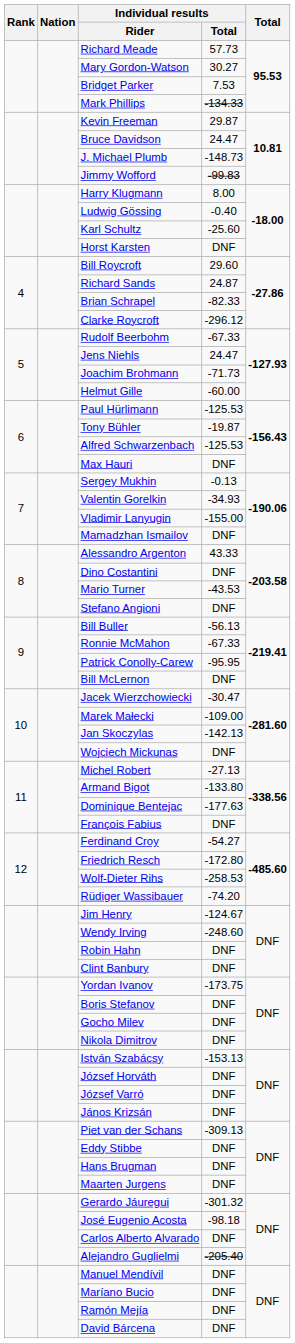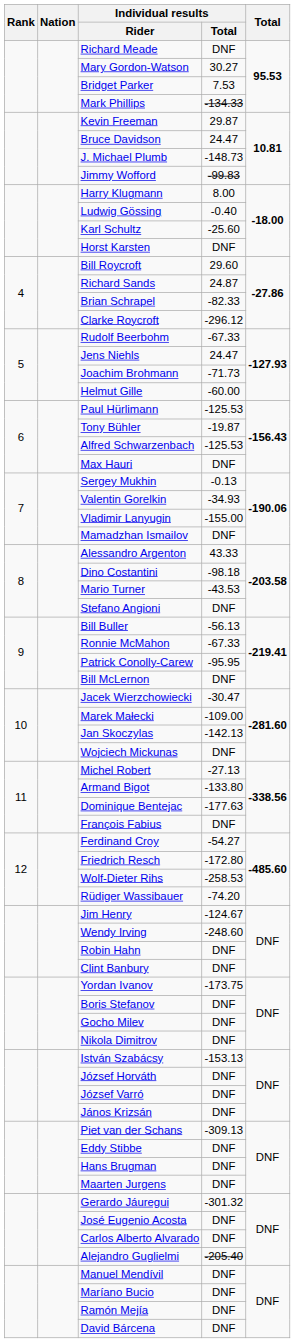 <table class="wikitable sortable" style="text-align:center">
 <tr>
 <th rowspan=2>Rank</th>
 <th rowspan=2>Nation</th>
 <th colspan=2>Individual results</th>
 <th rowspan=2>Total</th>
 </tr>
 <tr>
 <th>Rider</th>
 <th>Total</th>
 </tr>
 <tr>
 <td rowspan=4></td>
 <td align=left rowspan=4></td>
 <td align=left><a href='#'>Richard Meade</a></td>
-<td>57.73</td>
+<td>DNF</td>
 <td rowspan=4><strong>95.53</strong></td>
 </tr>
 <tr>
 <td align="left"><a href='#'>Mary Gordon-Watson</a></td>
 <td>30.27</td>
 </tr>
 <tr>
 <td align="left"><a href='#'>Bridget Parker</a></td>
 <td>7.53</td>
 </tr>
 <tr>
 <td align="left"><a href='#'>Mark Phillips</a></td>
 <td><s>-134.33</s></td>
 </tr>
 <tr>
 <td rowspan=4></td>
 <td align=left rowspan=4></td>
 <td align="left"><a href='#'>Kevin Freeman</a></td>
 <td>29.87</td>
 <td rowspan=4><strong>10.81</strong></td>
 </tr>
 <tr>
 <td align="left"><a href='#'>Bruce Davidson</a></td>
 <td>24.47</td>
 </tr>
 <tr>
 <td align="left"><a href='#'>J. Michael Plumb</a></td>
 <td>-148.73</td>
 </tr>
 <tr>
 <td align="left"><a href='#'>Jimmy Wofford</a></td>
 <td><s>-99.83</s></td>
 </tr>
 <tr>
 <td rowspan=4></td>
 <td align=left rowspan=4></td>
 <td align="left"><a href='#'>Harry Klugmann</a></td>
 <td>8.00</td>
 <td rowspan=4><strong>-18.00</strong></td>
 </tr>
 <tr>
 <td align="left"><a href='#'>Ludwig Gössing</a></td>
 <td>-0.40</td>
 </tr>
 <tr>
 <td align="left"><a href='#'>Karl Schultz</a></td>
 <td>-25.60</td>
 </tr>
 <tr>
 <td align="left"><a href='#'>Horst Karsten</a></td>
 <td>DNF</td>
 </tr>
 <tr>
 <td rowspan=4>4</td>
 <td align=left rowspan=4></td>
 <td align="left"><a href='#'>Bill Roycroft</a></td>
 <td>29.60</td>
 <td rowspan=4><strong>-27.86</strong></td>
 </tr>
 <tr>
 <td align="left"><a href='#'>Richard Sands</a></td>
 <td>24.87</td>
 </tr>
 <tr>
 <td align="left"><a href='#'>Brian Schrapel</a></td>
 <td>-82.33</td>
 </tr>
 <tr>
 <td align="left"><a href='#'>Clarke Roycroft</a></td>
 <td>-296.12</td>
 </tr>
 <tr>
 <td rowspan=4>5</td>
 <td align=left rowspan=4></td>
 <td align="left"><a href='#'>Rudolf Beerbohm</a></td>
 <td>-67.33</td>
 <td rowspan=4><strong>-127.93</strong></td>
 </tr>
 <tr>
 <td align="left"><a href='#'>Jens Niehls</a></td>
 <td>24.47</td>
 </tr>
 <tr>
 <td align="left"><a href='#'>Joachim Brohmann</a></td>
 <td>-71.73</td>
 </tr>
 <tr>
 <td align="left"><a href='#'>Helmut Gille</a></td>
 <td>-60.00</td>
 </tr>
 <tr>
 <td rowspan=4>6</td>
 <td align=left rowspan=4></td>
 <td align="left"><a href='#'>Paul Hürlimann</a></td>
 <td>-125.53</td>
 <td rowspan=4><strong>-156.43</strong></td>
 </tr>
 <tr>
 <td align="left"><a href='#'>Tony Bühler</a></td>
 <td>-19.87</td>
 </tr>
 <tr>
 <td align="left"><a href='#'>Alfred Schwarzenbach</a></td>
 <td>-125.53</td>
 </tr>
 <tr>
 <td align="left"><a href='#'>Max Hauri</a></td>
 <td>DNF</td>
 </tr>
 <tr>
 <td rowspan=4>7</td>
 <td align=left rowspan=4></td>
 <td align="left"><a href='#'>Sergey Mukhin</a></td>
 <td>-0.13</td>
 <td rowspan=4><strong>-190.06</strong></td>
 </tr>
 <tr>
 <td align="left"><a href='#'>Valentin Gorelkin</a></td>
 <td>-34.93</td>
 </tr>
 <tr>
 <td align="left"><a href='#'>Vladimir Lanyugin</a></td>
 <td>-155.00</td>
 </tr>
 <tr>
 <td align="left"><a href='#'>Mamadzhan Ismailov</a></td>
 <td>DNF</td>
 </tr>
 <tr>
 <td rowspan=4>8</td>
 <td align=left rowspan=4></td>
 <td align="left"><a href='#'>Alessandro Argenton</a></td>
 <td>43.33</td>
 <td rowspan=4><strong>-203.58</strong></td>
 </tr>
 <tr>
 <td align="left"><a href='#'>Dino Costantini</a></td>
-<td>DNF</td>
+<td>-98.18</td>
 </tr>
 <tr>
 <td align="left"><a href='#'>Mario Turner</a></td>
 <td>-43.53</td>
 </tr>
 <tr>
 <td align="left"><a href='#'>Stefano Angioni</a></td>
 <td>DNF</td>
 </tr>
 <tr>
 <td rowspan=4>9</td>
 <td align=left rowspan=4></td>
 <td align="left"><a href='#'>Bill Buller</a></td>
 <td>-56.13</td>
 <td rowspan=4><strong>-219.41</strong></td>
 </tr>
 <tr>
 <td align="left"><a href='#'>Ronnie McMahon</a></td>
 <td>-67.33</td>
 </tr>
 <tr>
 <td align="left"><a href='#'>Patrick Conolly-Carew</a></td>
 <td>-95.95</td>
 </tr>
 <tr>
 <td align="left"><a href='#'>Bill McLernon</a></td>
 <td>DNF</td>
 </tr>
 <tr>
 <td rowspan=4>10</td>
 <td align=left rowspan=4></td>
 <td align="left"><a href='#'>Jacek Wierzchowiecki</a></td>
 <td>-30.47</td>
 <td rowspan=4><strong>-281.60</strong></td>
 </tr>
 <tr>
 <td align="left"><a href='#'>Marek Małecki</a></td>
 <td>-109.00</td>
 </tr>
 <tr>
 <td align="left"><a href='#'>Jan Skoczylas</a></td>
 <td>-142.13</td>
 </tr>
 <tr>
 <td align="left"><a href='#'>Wojciech Mickunas</a></td>
 <td>DNF</td>
 </tr>
 <tr>
 <td rowspan=4>11</td>
 <td align=left rowspan=4></td>
 <td align="left"><a href='#'>Michel Robert</a></td>
 <td>-27.13</td>
 <td rowspan=4><strong>-338.56</strong></td>
 </tr>
 <tr>
 <td align="left"><a href='#'>Armand Bigot</a></td>
 <td>-133.80</td>
 </tr>
 <tr>
 <td align="left"><a href='#'>Dominique Bentejac</a></td>
 <td>-177.63</td>
 </tr>
 <tr>
 <td align="left"><a href='#'>François Fabius</a></td>
 <td>DNF</td>
 </tr>
 <tr>
 <td rowspan=4>12</td>
 <td align=left rowspan=4></td>
 <td align="left"><a href='#'>Ferdinand Croy</a></td>
 <td>-54.27</td>
 <td rowspan=4><strong>-485.60</strong></td>
 </tr>
 <tr>
 <td align="left"><a href='#'>Friedrich Resch</a></td>
 <td>-172.80</td>
 </tr>
 <tr>
 <td align="left"><a href='#'>Wolf-Dieter Rihs</a></td>
 <td>-258.53</td>
 </tr>
 <tr>
 <td align="left"><a href='#'>Rüdiger Wassibauer</a></td>
 <td>-74.20</td>
 </tr>
 <tr>
 <td rowspan=4></td>
 <td align=left rowspan=4></td>
 <td align="left"><a href='#'>Jim Henry</a></td>
 <td>-124.67</td>
 <td rowspan=4>DNF</td>
 </tr>
 <tr>
 <td align="left"><a href='#'>Wendy Irving</a></td>
 <td>-248.60</td>
 </tr>
 <tr>
 <td align="left"><a href='#'>Robin Hahn</a></td>
 <td>DNF</td>
 </tr>
 <tr>
 <td align="left"><a href='#'>Clint Banbury</a></td>
 <td>DNF</td>
 </tr>
 <tr>
 <td rowspan=4></td>
 <td align=left rowspan=4></td>
 <td align="left"><a href='#'>Yordan Ivanov</a></td>
 <td>-173.75</td>
 <td rowspan=4>DNF</td>
 </tr>
 <tr>
 <td align="left"><a href='#'>Boris Stefanov</a></td>
 <td>DNF</td>
 </tr>
 <tr>
 <td align="left"><a href='#'>Gocho Milev</a></td>
 <td>DNF</td>
 </tr>
 <tr>
 <td align="left"><a href='#'>Nikola Dimitrov</a></td>
 <td>DNF</td>
 </tr>
 <tr>
 <td rowspan=4></td>
 <td align=left rowspan=4></td>
 <td align="left"><a href='#'>István Szabácsy</a></td>
 <td>-153.13</td>
 <td rowspan=4>DNF</td>
 </tr>
 <tr>
 <td align="left"><a href='#'>József Horváth</a></td>
 <td>DNF</td>
 </tr>
 <tr>
 <td align="left"><a href='#'>József Varró</a></td>
 <td>DNF</td>
 </tr>
 <tr>
 <td align="left"><a href='#'>János Krizsán</a></td>
 <td>DNF</td>
 </tr>
 <tr>
 <td rowspan=4></td>
 <td align=left rowspan=4></td>
 <td align="left"><a href='#'>Piet van der Schans</a></td>
 <td>-309.13</td>
 <td rowspan=4>DNF</td>
 </tr>
 <tr>
 <td align="left"><a href='#'>Eddy Stibbe</a></td>
 <td>DNF</td>
 </tr>
 <tr>
 <td align="left"><a href='#'>Hans Brugman</a></td>
 <td>DNF</td>
 </tr>
 <tr>
 <td align="left"><a href='#'>Maarten Jurgens</a></td>
 <td>DNF</td>
 </tr>
 <tr>
 <td rowspan=4></td>
 <td align=left rowspan=4></td>
 <td align="left"><a href='#'>Gerardo Jáuregui</a></td>
 <td>-301.32</td>
 <td rowspan=4>DNF</td>
 </tr>
 <tr>
 <td align="left"><a href='#'>José Eugenio Acosta</a></td>
-<td>-98.18</td>
+<td>DNF</td>
 </tr>
 <tr>
 <td align="left"><a href='#'>Carlos Alberto Alvarado</a></td>
 <td>DNF</td>
 </tr>
 <tr>
 <td align="left"><a href='#'>Alejandro Guglielmi</a></td>
 <td><s>-205.40</s></td>
 </tr>
 <tr>
 <td rowspan=4></td>
 <td align=left rowspan=4></td>
 <td align="left"><a href='#'>Manuel Mendívil</a></td>
 <td>DNF</td>
 <td rowspan=4>DNF</td>
 </tr>
 <tr>
 <td align="left"><a href='#'>Maríano Bucio</a></td>
 <td>DNF</td>
 </tr>
 <tr>
 <td align="left"><a href='#'>Ramón Mejía</a></td>
 <td>DNF</td>
 </tr>
 <tr>
 <td align="left"><a href='#'>David Bárcena</a></td>
 <td>DNF</td>
 </tr>
 </table>
